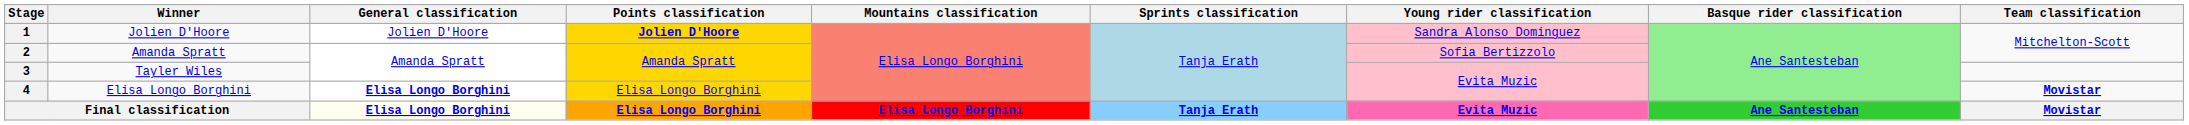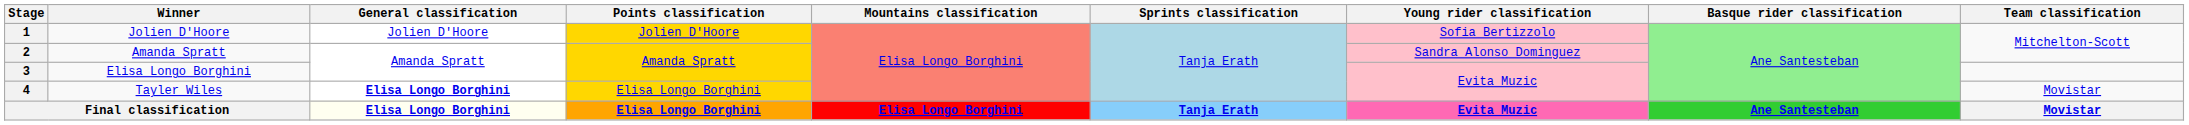 <table class="wikitable" width="99%" style="text-align: center; font-size:smaller;">
 <tr>
 <th width="2%">Stage</th>
 <th width="12%">Winner</th>
 <th>General classification<br></th>
 <th>Points classification<br></th>
 <th>Mountains classification<br></th>
 <th>Sprints classification<br></th>
 <th>Young rider classification<br></th>
 <th>Basque rider classification<br></th>
 <th>Team classification</th>
 </tr>
 <tr>
 <th>1</th>
 <td><a href='#'>Jolien D'Hoore</a></td>
 <td style=background:White><a href='#'>Jolien D'Hoore</a></td>
-<td style=background:Gold><strong><a href='#'>Jolien D'Hoore</a></strong></td>
+<td style=background:Gold><a href='#'>Jolien D'Hoore</a></td>
 <td style=background:Salmon rowspan=4><a href='#'>Elisa Longo Borghini</a></td>
 <td style=background:LightBlue rowspan=4><a href='#'>Tanja Erath</a></td>
-<td style=background:Pink rowspan=1><a href='#'>Sandra Alonso Dominguez</a></td>
+<td style=background:Pink rowspan=1><a href='#'>Sofia Bertizzolo</a></td>
 <td style=background:LightGreen rowspan=4><a href='#'>Ane Santesteban</a></td>
 <td rowspan=2><a href='#'>Mitchelton-Scott</a></td>
 </tr>
 <tr>
 <th>2</th>
 <td><a href='#'>Amanda Spratt</a></td>
 <td style=background:White rowspan=2><a href='#'>Amanda Spratt</a></td>
 <td style=background:Gold rowspan=2><a href='#'>Amanda Spratt</a></td>
-<td style=background:Pink rowspan=1><a href='#'>Sofia Bertizzolo</a></td>
+<td style=background:Pink rowspan=1><a href='#'>Sandra Alonso Dominguez</a></td>
 </tr>
 <tr>
 <th>3</th>
-<td><a href='#'>Tayler Wiles</a></td>
+<td><a href='#'>Elisa Longo Borghini</a></td>
 <td style=background:Pink rowspan=2><a href='#'>Evita Muzic</a></td>
 <td rowspan=1></td>
 </tr>
 <tr>
 <th>4</th>
-<td><a href='#'>Elisa Longo Borghini</a></td>
+<td><a href='#'>Tayler Wiles</a></td>
 <td style=background:White rowspan=1><strong><a href='#'>Elisa Longo Borghini</a></strong></td>
 <td style=background:Gold rowspan=1><a href='#'>Elisa Longo Borghini</a></td>
-<td rowspan=1><strong><a href='#'>Movistar</a></strong></td>
+<td rowspan=1><a href='#'>Movistar</a></td>
 </tr>
 <tr>
 <th colspan="2">Final classification</th>
 <th style=background:Ivory><a href='#'>Elisa Longo Borghini</a></th>
 <th style=background:Orange><a href='#'>Elisa Longo Borghini</a></th>
 <th style=background:Red><a href='#'>Elisa Longo Borghini</a></th>
 <th style=background:LightSkyBlue><a href='#'>Tanja Erath</a></th>
 <th style=background:HotPink><a href='#'>Evita Muzic</a></th>
 <th style=background:LimeGreen><a href='#'>Ane Santesteban</a></th>
 <th><a href='#'>Movistar</a></th>
 </tr>
 </table>
